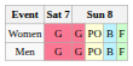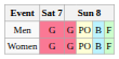 <table class="wikitable" style="margin:0.5em auto; font-size:90%; line-height:1.25em; text-align:center">
 <tr>
 <th>Event</th>
 <th>Sat 7</th>
 <th colspan="4">Sun 8</th>
+</tr>
+<tr>
+<td>Men</td>
+<td bgcolor="#FA7894">G</td>
+<td bgcolor="#FA7894">G</td>
+<td bgcolor="#FFFFD7">PO</td>
+<td bgcolor="#BBF3FF">B</td>
+<td bgcolor="#ccffcc">F</td>
 </tr>
 <tr>
 <td>Women</td>
 <td bgcolor="#FA7894">G</td>
 <td bgcolor="#FA7894">G</td>
 <td bgcolor="#FFFFD7">PO</td>
 <td bgcolor="#BBF3FF">B</td>
 <td bgcolor="#ccffcc">F</td>
 </tr>
-<tr>
-<td>Men</td>
-<td bgcolor="#FA7894">G</td>
-<td bgcolor="#FA7894">G</td>
-<td bgcolor="#FFFFD7">PO</td>
-<td bgcolor="#BBF3FF">B</td>
-<td bgcolor="#ccffcc">F</td>
-</tr>
 </table>
